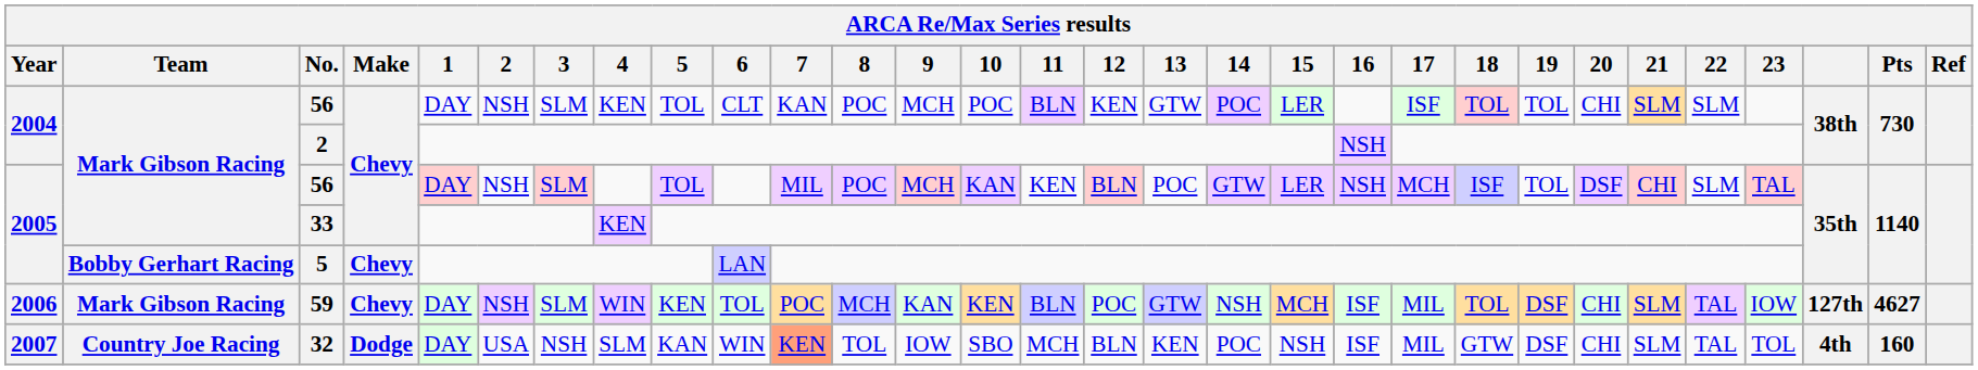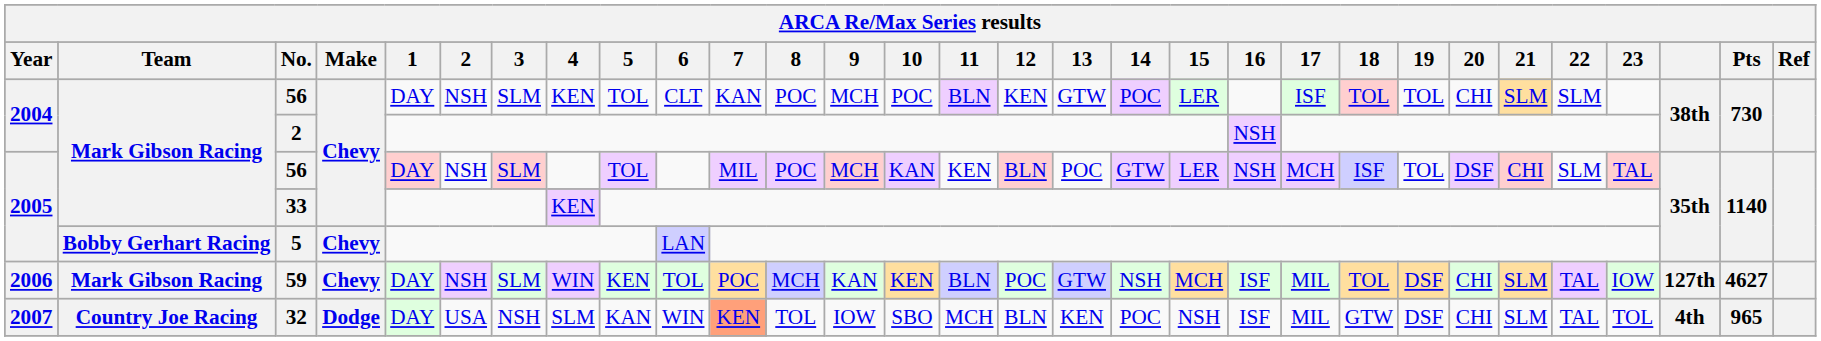 <table class="wikitable" style="text-align:center; font-size:75%">
 <tr>
 <th colspan=48><a href='#'>ARCA Re/Max Series</a> results</th>
 </tr>
 <tr>
 <th>Year</th>
 <th>Team</th>
 <th>No.</th>
 <th>Make</th>
 <th>1</th>
 <th>2</th>
 <th>3</th>
 <th>4</th>
 <th>5</th>
 <th>6</th>
 <th>7</th>
 <th>8</th>
 <th>9</th>
 <th>10</th>
 <th>11</th>
 <th>12</th>
 <th>13</th>
 <th>14</th>
 <th>15</th>
 <th>16</th>
 <th>17</th>
 <th>18</th>
 <th>19</th>
 <th>20</th>
 <th>21</th>
 <th>22</th>
 <th>23</th>
 <th></th>
 <th>Pts</th>
 <th>Ref</th>
 </tr>
 <tr>
 <th rowspan=2><a href='#'>2004</a></th>
 <th rowspan=4><a href='#'>Mark Gibson Racing</a></th>
 <th>56</th>
 <th rowspan=4><a href='#'>Chevy</a></th>
 <td><a href='#'>DAY</a></td>
 <td><a href='#'>NSH</a></td>
 <td><a href='#'>SLM</a></td>
 <td><a href='#'>KEN</a></td>
 <td><a href='#'>TOL</a></td>
 <td><a href='#'>CLT</a></td>
 <td><a href='#'>KAN</a></td>
 <td><a href='#'>POC</a></td>
 <td><a href='#'>MCH</a></td>
 <td><a href='#'>POC</a></td>
 <td style="background:#EFCFFF;"><a href='#'>BLN</a><br></td>
 <td><a href='#'>KEN</a></td>
 <td><a href='#'>GTW</a></td>
 <td style="background:#EFCFFF;"><a href='#'>POC</a><br></td>
 <td style="background:#DFFFDF;"><a href='#'>LER</a><br></td>
 <td></td>
 <td style="background:#DFFFDF;"><a href='#'>ISF</a><br></td>
 <td style="background:#FFCFCF;"><a href='#'>TOL</a><br></td>
 <td><a href='#'>TOL</a></td>
 <td><a href='#'>CHI</a></td>
 <td style="background:#FFDF9F;"><a href='#'>SLM</a><br></td>
 <td><a href='#'>SLM</a></td>
 <td></td>
 <th rowspan=2>38th</th>
 <th rowspan=2>730</th>
 <th rowspan=2></th>
 </tr>
 <tr>
 <th>2</th>
 <td colspan=15></td>
 <td style="background:#EFCFFF;"><a href='#'>NSH</a><br></td>
 <td colspan=7></td>
 </tr>
 <tr>
 <th rowspan=3><a href='#'>2005</a></th>
 <th>56</th>
 <td style="background:#FFCFCF;"><a href='#'>DAY</a><br></td>
 <td><a href='#'>NSH</a></td>
 <td style="background:#FFCFCF;"><a href='#'>SLM</a><br></td>
 <td></td>
 <td style="background:#EFCFFF;"><a href='#'>TOL</a><br></td>
 <td></td>
 <td style="background:#EFCFFF;"><a href='#'>MIL</a><br></td>
 <td style="background:#EFCFFF;"><a href='#'>POC</a><br></td>
 <td style="background:#FFCFCF;"><a href='#'>MCH</a><br></td>
 <td style="background:#EFCFFF;"><a href='#'>KAN</a><br></td>
 <td><a href='#'>KEN</a></td>
 <td style="background:#FFCFCF;"><a href='#'>BLN</a><br></td>
 <td><a href='#'>POC</a></td>
 <td style="background:#EFCFFF;"><a href='#'>GTW</a><br></td>
 <td style="background:#EFCFFF;"><a href='#'>LER</a><br></td>
 <td style="background:#EFCFFF;"><a href='#'>NSH</a><br></td>
 <td style="background:#EFCFFF;"><a href='#'>MCH</a><br></td>
 <td style="background:#CFCFFF;"><a href='#'>ISF</a><br></td>
 <td><a href='#'>TOL</a></td>
 <td style="background:#EFCFFF;"><a href='#'>DSF</a><br></td>
 <td style="background:#FFCFCF;"><a href='#'>CHI</a><br></td>
 <td><a href='#'>SLM</a></td>
 <td style="background:#FFCFCF;"><a href='#'>TAL</a><br></td>
 <th rowspan=3>35th</th>
 <th rowspan=3>1140</th>
 <th rowspan=3></th>
 </tr>
 <tr>
 <th>33</th>
 <td colspan=3></td>
 <td style="background:#EFCFFF;"><a href='#'>KEN</a><br></td>
 <td colspan=19></td>
 </tr>
 <tr>
 <th><a href='#'>Bobby Gerhart Racing</a></th>
 <th>5</th>
 <th><a href='#'>Chevy</a></th>
 <td colspan=5></td>
 <td style="background:#CFCFFF;"><a href='#'>LAN</a><br></td>
 <td colspan=17></td>
 </tr>
 <tr>
 <th><a href='#'>2006</a></th>
 <th><a href='#'>Mark Gibson Racing</a></th>
 <th>59</th>
 <th><a href='#'>Chevy</a></th>
 <td style="background:#DFFFDF;"><a href='#'>DAY</a><br></td>
 <td style="background:#EFCFFF;"><a href='#'>NSH</a><br></td>
 <td style="background:#DFFFDF;"><a href='#'>SLM</a><br></td>
 <td style="background:#EFCFFF;"><a href='#'>WIN</a><br></td>
 <td style="background:#DFFFDF;"><a href='#'>KEN</a><br></td>
 <td style="background:#DFFFDF;"><a href='#'>TOL</a><br></td>
 <td style="background:#FFDF9F;"><a href='#'>POC</a><br></td>
 <td style="background:#CFCFFF;"><a href='#'>MCH</a><br></td>
 <td style="background:#DFFFDF;"><a href='#'>KAN</a><br></td>
 <td style="background:#FFDF9F;"><a href='#'>KEN</a><br></td>
 <td style="background:#CFCFFF;"><a href='#'>BLN</a><br></td>
 <td style="background:#DFFFDF;"><a href='#'>POC</a><br></td>
 <td style="background:#CFCFFF;"><a href='#'>GTW</a><br></td>
 <td style="background:#DFFFDF;"><a href='#'>NSH</a><br></td>
 <td style="background:#FFDF9F;"><a href='#'>MCH</a><br></td>
 <td style="background:#DFFFDF;"><a href='#'>ISF</a><br></td>
 <td style="background:#DFFFDF;"><a href='#'>MIL</a><br></td>
 <td style="background:#FFDF9F;"><a href='#'>TOL</a><br></td>
 <td style="background:#FFDF9F;"><a href='#'>DSF</a><br></td>
 <td style="background:#DFFFDF;"><a href='#'>CHI</a><br></td>
 <td style="background:#FFDF9F;"><a href='#'>SLM</a><br></td>
 <td style="background:#EFCFFF;"><a href='#'>TAL</a><br></td>
 <td style="background:#DFFFDF;"><a href='#'>IOW</a><br></td>
 <th>127th</th>
 <th>4627</th>
 <th></th>
 </tr>
 <tr>
 <th><a href='#'>2007</a></th>
 <th><a href='#'>Country Joe Racing</a></th>
 <th>32</th>
 <th><a href='#'>Dodge</a></th>
 <td style="background:#DFFFDF;"><a href='#'>DAY</a><br></td>
 <td><a href='#'>USA</a></td>
 <td><a href='#'>NSH</a></td>
 <td><a href='#'>SLM</a></td>
 <td><a href='#'>KAN</a></td>
 <td><a href='#'>WIN</a></td>
 <td style="background: lightsalmon;"><a href='#'>KEN</a></td>
 <td><a href='#'>TOL</a></td>
 <td><a href='#'>IOW</a></td>
 <td><a href='#'>SBO</a></td>
 <td><a href='#'>MCH</a></td>
 <td><a href='#'>BLN</a></td>
 <td><a href='#'>KEN</a></td>
 <td><a href='#'>POC</a></td>
 <td><a href='#'>NSH</a></td>
 <td><a href='#'>ISF</a></td>
 <td><a href='#'>MIL</a></td>
 <td><a href='#'>GTW</a></td>
 <td><a href='#'>DSF</a></td>
 <td><a href='#'>CHI</a></td>
 <td><a href='#'>SLM</a></td>
 <td><a href='#'>TAL</a></td>
 <td><a href='#'>TOL</a></td>
 <th>4th</th>
-<th>160</th>
+<th>965</th>
 <th></th>
 </tr>
 </table>
